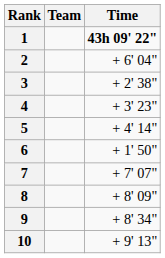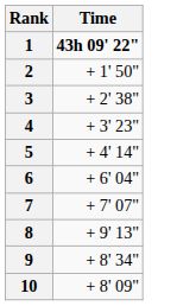 <table class="wikitable">
 <tr>
 <th scope="col">Rank</th>
-<th scope="col">Team</th>
 <th scope="col">Time</th>
 </tr>
 <tr>
 <th scope="row">1</th>
-<td> </td>
 <td align="right"><strong>43h 09' 22"</strong></td>
 </tr>
 <tr>
 <th scope="row">2</th>
-<td> </td>
-<td align="right">+ 6' 04"</td>
+<td align="right">+ 1' 50"</td>
 </tr>
 <tr>
 <th scope="row">3</th>
-<td> </td>
 <td align="right">+ 2' 38"</td>
 </tr>
 <tr>
 <th scope="row">4</th>
-<td> </td>
 <td align="right">+ 3' 23"</td>
 </tr>
 <tr>
 <th scope="row">5</th>
-<td> </td>
 <td align="right">+ 4' 14"</td>
 </tr>
 <tr>
 <th scope="row">6</th>
-<td> </td>
-<td align="right">+ 1' 50"</td>
+<td align="right">+ 6' 04"</td>
 </tr>
 <tr>
 <th scope="row">7</th>
-<td> </td>
 <td align="right">+ 7' 07"</td>
 </tr>
 <tr>
 <th scope="row">8</th>
-<td> </td>
-<td align="right">+ 8' 09"</td>
+<td align="right">+ 9' 13"</td>
 </tr>
 <tr>
 <th scope="row">9</th>
-<td> </td>
 <td align="right">+ 8' 34"</td>
 </tr>
 <tr>
 <th scope="row">10</th>
-<td> </td>
-<td align="right">+ 9' 13"</td>
+<td align="right">+ 8' 09"</td>
 </tr>
 </table>
